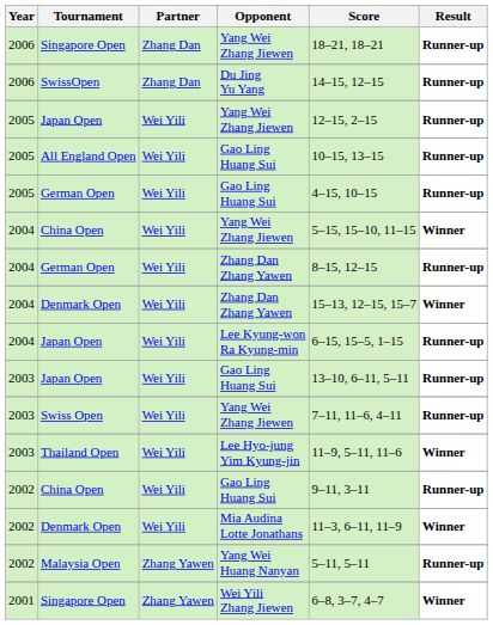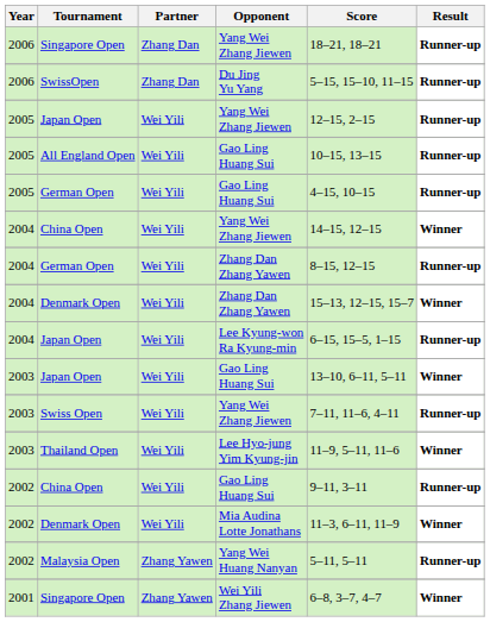 <table class="sortable wikitable" style="font-size: 90%;">
 <tr>
 <th>Year</th>
 <th>Tournament</th>
 <th>Partner</th>
 <th>Opponent</th>
 <th>Score</th>
 <th>Result</th>
 </tr>
 <tr style="background:#D4F1C5">
 <td align="center">2006</td>
 <td align="left"><a href='#'>Singapore Open</a></td>
 <td align="left"> <a href='#'>Zhang Dan</a></td>
 <td align="left"> <a href='#'>Yang Wei</a> <br>  <a href='#'>Zhang Jiewen</a></td>
 <td align="left">18–21, 18–21</td>
 <td style="text-align:left; background:white"> <strong>Runner-up</strong></td>
 </tr>
 <tr>
 </tr>
 <tr style="background:#D4F1C5">
 <td align="center">2006</td>
 <td align="left"><a href='#'>SwissOpen</a></td>
 <td align="left"> <a href='#'>Zhang Dan</a></td>
 <td align="left"> <a href='#'>Du Jing</a> <br>  <a href='#'>Yu Yang</a></td>
-<td align="left">14–15, 12–15</td>
+<td align="left">5–15, 15–10, 11–15</td>
 <td style="text-align:left; background:white"> <strong>Runner-up</strong></td>
 </tr>
 <tr>
 </tr>
 <tr style="background:#D4F1C5">
 <td align="center">2005</td>
 <td align="left"><a href='#'>Japan Open</a></td>
 <td align="left"> <a href='#'>Wei Yili</a></td>
 <td align="left"> <a href='#'>Yang Wei</a> <br>  <a href='#'>Zhang Jiewen</a></td>
 <td align="left">12–15, 2–15</td>
 <td style="text-align:left; background:white"> <strong>Runner-up</strong></td>
 </tr>
 <tr>
 </tr>
 <tr style="background:#D4F1C5">
 <td align="center">2005</td>
 <td align="left"><a href='#'>All England Open</a></td>
 <td align="left"> <a href='#'>Wei Yili</a></td>
 <td align="left"> <a href='#'>Gao Ling</a> <br>  <a href='#'>Huang Sui</a></td>
 <td align="left">10–15, 13–15</td>
 <td style="text-align:left; background:white"> <strong>Runner-up</strong></td>
 </tr>
 <tr>
 </tr>
 <tr style="background:#D4F1C5">
 <td align="center">2005</td>
 <td align="left"><a href='#'>German Open</a></td>
 <td align="left"> <a href='#'>Wei Yili</a></td>
 <td align="left"> <a href='#'>Gao Ling</a> <br>  <a href='#'>Huang Sui</a></td>
 <td align="left">4–15, 10–15</td>
 <td style="text-align:left; background:white"> <strong>Runner-up</strong></td>
 </tr>
 <tr>
 </tr>
 <tr style="background:#D4F1C5">
 <td align="center">2004</td>
 <td align="left"><a href='#'>China Open</a></td>
 <td align="left"> <a href='#'>Wei Yili</a></td>
 <td align="left"> <a href='#'>Yang Wei</a> <br>  <a href='#'>Zhang Jiewen</a></td>
-<td align="left">5–15, 15–10, 11–15</td>
+<td align="left">14–15, 12–15</td>
 <td style="text-align:left; background:white"> <strong>Winner</strong></td>
 </tr>
 <tr>
 </tr>
 <tr style="background:#D4F1C5">
 <td align="center">2004</td>
 <td align="left"><a href='#'>German Open</a></td>
 <td align="left"> <a href='#'>Wei Yili</a></td>
 <td align="left"> <a href='#'>Zhang Dan</a> <br>  <a href='#'>Zhang Yawen</a></td>
 <td align="left">8–15, 12–15</td>
 <td style="text-align:left; background:white"> <strong>Runner-up</strong></td>
 </tr>
 <tr>
 </tr>
 <tr style="background:#D4F1C5">
 <td align="center">2004</td>
 <td align="left"><a href='#'>Denmark Open</a></td>
 <td align="left"> <a href='#'>Wei Yili</a></td>
 <td align="left"> <a href='#'>Zhang Dan</a> <br>  <a href='#'>Zhang Yawen</a></td>
 <td align="left">15–13, 12–15, 15–7</td>
 <td style="text-align:left; background:white"> <strong>Winner</strong></td>
 </tr>
 <tr>
 </tr>
 <tr style="background:#D4F1C5">
 <td align="center">2004</td>
 <td align="left"><a href='#'>Japan Open</a></td>
 <td align="left"> <a href='#'>Wei Yili</a></td>
 <td align="left"> <a href='#'>Lee Kyung-won</a> <br>  <a href='#'>Ra Kyung-min</a></td>
 <td align="left">6–15, 15–5, 1–15</td>
 <td style="text-align:left; background:white"> <strong>Runner-up</strong></td>
 </tr>
 <tr>
 </tr>
 <tr style="background:#D4F1C5">
 <td align="center">2003</td>
 <td align="left"><a href='#'>Japan Open</a></td>
 <td align="left"> <a href='#'>Wei Yili</a></td>
 <td align="left"> <a href='#'>Gao Ling</a> <br>  <a href='#'>Huang Sui</a></td>
 <td align="left">13–10, 6–11, 5–11</td>
-<td style="text-align:left; background:white"> <strong>Runner-up</strong></td>
+<td style="text-align:left; background:white"> <strong>Winner</strong></td>
 </tr>
 <tr>
 </tr>
 <tr style="background:#D4F1C5">
 <td align="center">2003</td>
 <td align="left"><a href='#'>Swiss Open</a></td>
 <td align="left"> <a href='#'>Wei Yili</a></td>
 <td align="left"> <a href='#'>Yang Wei</a> <br>  <a href='#'>Zhang Jiewen</a></td>
 <td align="left">7–11, 11–6, 4–11</td>
 <td style="text-align:left; background:white"> <strong>Runner-up</strong></td>
 </tr>
 <tr>
 </tr>
 <tr style="background:#D4F1C5">
 <td align="center">2003</td>
 <td align="left"><a href='#'>Thailand Open</a></td>
 <td align="left"> <a href='#'>Wei Yili</a></td>
 <td align="left"> <a href='#'>Lee Hyo-jung</a> <br>  <a href='#'>Yim Kyung-jin</a></td>
 <td align="left">11–9, 5–11, 11–6</td>
 <td style="text-align:left; background:white"> <strong>Winner</strong></td>
 </tr>
 <tr>
 </tr>
 <tr style="background:#D4F1C5">
 <td align="center">2002</td>
 <td align="left"><a href='#'>China Open</a></td>
 <td align="left"> <a href='#'>Wei Yili</a></td>
 <td align="left"> <a href='#'>Gao Ling</a> <br>  <a href='#'>Huang Sui</a></td>
 <td align="left">9–11, 3–11</td>
 <td style="text-align:left; background:white"> <strong>Runner-up</strong></td>
 </tr>
 <tr>
 </tr>
 <tr style="background:#D4F1C5">
 <td align="center">2002</td>
 <td align="left"><a href='#'>Denmark Open</a></td>
 <td align="left"> <a href='#'>Wei Yili</a></td>
 <td align="left"> <a href='#'>Mia Audina</a> <br>  <a href='#'>Lotte Jonathans</a></td>
 <td align="left">11–3, 6–11, 11–9</td>
 <td style="text-align:left; background:white"> <strong>Winner</strong></td>
 </tr>
 <tr>
 </tr>
 <tr style="background:#D4F1C5">
 <td align="center">2002</td>
 <td align="left"><a href='#'>Malaysia Open</a></td>
 <td align="left"> <a href='#'>Zhang Yawen</a></td>
 <td align="left"> <a href='#'>Yang Wei</a> <br>  <a href='#'>Huang Nanyan</a></td>
 <td align="left">5–11, 5–11</td>
 <td style="text-align:left; background:white"> <strong>Runner-up</strong></td>
 </tr>
 <tr>
 </tr>
 <tr style="background:#D4F1C5">
 <td align="center">2001</td>
 <td align="left"><a href='#'>Singapore Open</a></td>
 <td align="left"> <a href='#'>Zhang Yawen</a></td>
 <td align="left"> <a href='#'>Wei Yili</a> <br>  <a href='#'>Zhang Jiewen</a></td>
 <td align="left">6–8, 3–7, 4–7</td>
 <td style="text-align:left; background:white"> <strong>Winner</strong></td>
 </tr>
 </table>
